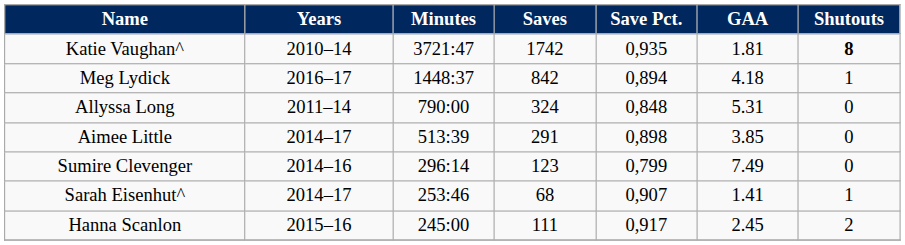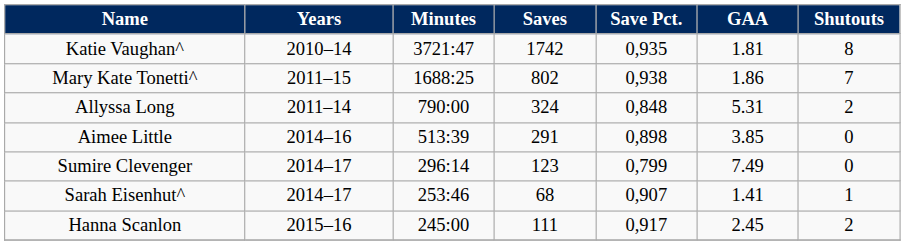 <table class="wikitable">
 <tr align="center"  style=" background:#00285e; color:#ffffff;">
 <td ! scope="col" width="200px"><strong>Name</strong></td>
 <td ! scope="col" width="120px"><strong>Years</strong></td>
 <td ! scope="col" width="80px"><strong>Minutes</strong></td>
 <td ! scope="col" width="80px"><strong>Saves</strong></td>
 <td ! scope="col" width="80px"><strong>Save Pct.</strong></td>
 <td ! scope="col" width="80px"><strong>GAA</strong></td>
 <td ! scope="col" width="80px"><strong>Shutouts</strong></td>
 </tr>
 <tr align="center" bgcolor="">
 <td>Katie Vaughan^</td>
 <td>2010–14</td>
 <td>3721:47</td>
 <td>1742</td>
 <td>0,935</td>
 <td>1.81</td>
-<td><strong>8</strong></td>
+<td>8</td>
 </tr>
 <tr align="center" bgcolor="">
-<td>Meg Lydick</td>
-<td>2016–17</td>
-<td>1448:37</td>
-<td>842</td>
-<td>0,894</td>
-<td>4.18</td>
-<td>1</td>
+<td>Mary Kate Tonetti^</td>
+<td>2011–15</td>
+<td>1688:25</td>
+<td>802</td>
+<td>0,938</td>
+<td>1.86</td>
+<td>7</td>
 </tr>
 <tr align="center" bgcolor="">
 <td>Allyssa Long</td>
 <td>2011–14</td>
 <td>790:00</td>
 <td>324</td>
 <td>0,848</td>
 <td>5.31</td>
-<td>0</td>
+<td>2</td>
 </tr>
 <tr align="center" bgcolor="">
 <td>Aimee Little</td>
-<td>2014–17</td>
+<td>2014–16</td>
 <td>513:39</td>
 <td>291</td>
 <td>0,898</td>
 <td>3.85</td>
 <td>0</td>
 </tr>
 <tr align="center" bgcolor="">
 <td>Sumire Clevenger</td>
-<td>2014–16</td>
+<td>2014–17</td>
 <td>296:14</td>
 <td>123</td>
 <td>0,799</td>
 <td>7.49</td>
 <td>0</td>
 </tr>
 <tr align="center" bgcolor="">
 <td>Sarah Eisenhut^</td>
 <td>2014–17</td>
 <td>253:46</td>
 <td>68</td>
 <td>0,907</td>
 <td>1.41</td>
 <td>1</td>
 </tr>
 <tr align="center" bgcolor="">
 <td>Hanna Scanlon</td>
 <td>2015–16</td>
 <td>245:00</td>
 <td>111</td>
 <td>0,917</td>
 <td>2.45</td>
 <td>2</td>
 </tr>
 <tr align="center" bgcolor="">
 </tr>
 </table>
